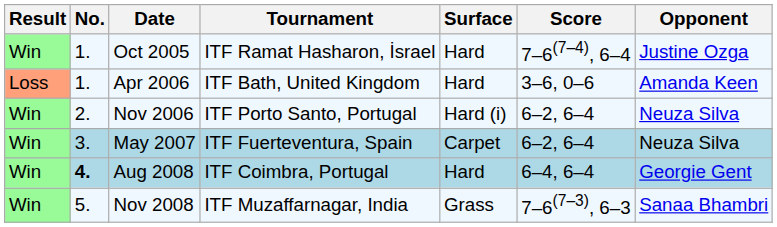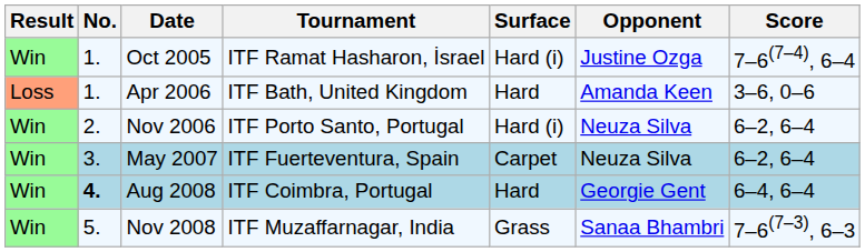 <table class="sortable wikitable">
 <tr>
 <th>Result</th>
 <th>No.</th>
 <th>Date</th>
 <th>Tournament</th>
 <th>Surface</th>
+<th>Opponent</th>
 <th class="unsortable">Score</th>
-<th>Opponent</th>
 </tr>
 <tr style="background:#f0f8ff;">
 <td style="background:#98fb98;">Win</td>
 <td>1.</td>
 <td>Oct 2005</td>
 <td>ITF Ramat Hasharon, İsrael</td>
-<td>Hard</td>
+<td>Hard (i)</td>
+<td> <a href='#'>Justine Ozga</a></td>
 <td>7–6<sup>(7–4)</sup>, 6–4</td>
-<td> <a href='#'>Justine Ozga</a></td>
 </tr>
 <tr style="background:#f0f8ff;">
 <td style="background:#ffa07a;">Loss</td>
 <td>1.</td>
 <td>Apr 2006</td>
 <td>ITF Bath, United Kingdom</td>
 <td>Hard</td>
+<td> <a href='#'>Amanda Keen</a></td>
 <td>3–6, 0–6</td>
-<td> <a href='#'>Amanda Keen</a></td>
 </tr>
 <tr style="background:#f0f8ff;">
 <td style="background:#98fb98;">Win</td>
 <td>2.</td>
 <td>Nov 2006</td>
 <td>ITF Porto Santo, Portugal</td>
 <td>Hard (i)</td>
+<td> <a href='#'>Neuza Silva</a></td>
 <td>6–2, 6–4</td>
-<td> <a href='#'>Neuza Silva</a></td>
 </tr>
 <tr style="background:lightblue;">
 <td style="background:#98fb98;">Win</td>
 <td>3.</td>
 <td>May 2007</td>
 <td>ITF Fuerteventura, Spain</td>
 <td>Carpet</td>
+<td> Neuza Silva</td>
 <td>6–2, 6–4</td>
-<td> Neuza Silva</td>
 </tr>
 <tr style="background:lightblue;">
 <td style="background:#98fb98;">Win</td>
 <td><strong>4.</strong></td>
 <td>Aug 2008</td>
 <td>ITF Coimbra, Portugal</td>
 <td>Hard</td>
+<td> <a href='#'>Georgie Gent</a></td>
 <td>6–4, 6–4</td>
-<td> <a href='#'>Georgie Gent</a></td>
 </tr>
 <tr style="background:#f0f8ff;">
 <td style="background:#98fb98;">Win</td>
 <td>5.</td>
 <td>Nov 2008</td>
 <td>ITF Muzaffarnagar, India</td>
 <td>Grass</td>
+<td> <a href='#'>Sanaa Bhambri</a></td>
 <td>7–6<sup>(7–3)</sup>, 6–3</td>
-<td> <a href='#'>Sanaa Bhambri</a></td>
 </tr>
 </table>
